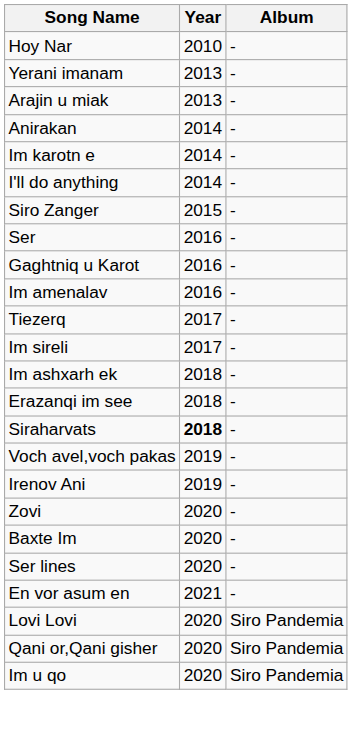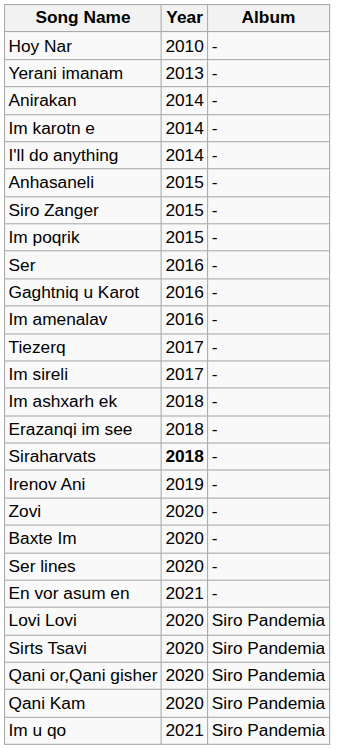 <table class="wikitable">
 <tr>
 <th>Song Name</th>
 <th>Year</th>
 <th>Album</th>
 </tr>
 <tr>
 <td>Hoy Nar</td>
 <td>2010</td>
 <td>-</td>
 </tr>
 <tr>
 <td>Yerani imanam</td>
-<td>2013</td>
-<td>-</td>
-</tr>
-<tr>
-<td>Arajin u miak</td>
 <td>2013</td>
 <td>-</td>
 </tr>
 <tr>
 <td>Anirakan</td>
 <td>2014</td>
 <td>-</td>
 </tr>
 <tr>
 <td>Im karotn e</td>
 <td>2014</td>
 <td>-</td>
 </tr>
 <tr>
 <td>I'll do anything</td>
 <td>2014</td>
 <td>-</td>
 </tr>
 <tr>
+<td>Anhasaneli</td>
+<td>2015</td>
+<td>-</td>
+</tr>
+<tr>
 <td>Siro Zanger</td>
+<td>2015</td>
+<td>-</td>
+</tr>
+<tr>
+<td>Im poqrik</td>
 <td>2015</td>
 <td>-</td>
 </tr>
 <tr>
 <td>Ser</td>
 <td>2016</td>
 <td>-</td>
 </tr>
 <tr>
 <td>Gaghtniq u Karot</td>
 <td>2016</td>
 <td>-</td>
 </tr>
 <tr>
 <td>Im amenalav</td>
 <td>2016</td>
 <td>-</td>
 </tr>
 <tr>
 <td>Tiezerq</td>
 <td>2017</td>
 <td>-</td>
 </tr>
 <tr>
 <td>Im sireli</td>
 <td>2017</td>
 <td>-</td>
 </tr>
 <tr>
 <td>Im ashxarh ek</td>
 <td>2018</td>
 <td>-</td>
 </tr>
 <tr>
 <td>Erazanqi im see</td>
 <td>2018</td>
 <td>-</td>
 </tr>
 <tr>
 <td>Siraharvats</td>
 <td><strong>2018</strong></td>
 <td>-</td>
 </tr>
 <tr>
-<td>Voch avel,voch pakas</td>
-<td>2019</td>
-<td>-</td>
-</tr>
-<tr>
 <td>Irenov Ani</td>
 <td>2019</td>
 <td>-</td>
 </tr>
 <tr>
 <td>Zovi</td>
 <td>2020</td>
 <td>-</td>
 </tr>
 <tr>
 <td>Baxte Im</td>
 <td>2020</td>
 <td>-</td>
 </tr>
 <tr>
 <td>Ser lines</td>
 <td>2020</td>
 <td>-</td>
 </tr>
 <tr>
 <td>En vor asum en</td>
 <td>2021</td>
 <td>-</td>
 </tr>
 <tr>
 <td>Lovi Lovi</td>
 <td>2020</td>
 <td>Siro Pandemia</td>
 </tr>
 <tr>
+<td>Sirts Tsavi</td>
+<td>2020</td>
+<td>Siro Pandemia</td>
+</tr>
+<tr>
 <td>Qani or,Qani gisher</td>
 <td>2020</td>
 <td>Siro Pandemia</td>
 </tr>
 <tr>
-<td>Im u qo</td>
+<td>Qani Kam</td>
 <td>2020</td>
 <td>Siro Pandemia</td>
 </tr>
+<tr>
+<td>Im u qo</td>
+<td>2021</td>
+<td>Siro Pandemia</td>
+</tr>
 </table>
